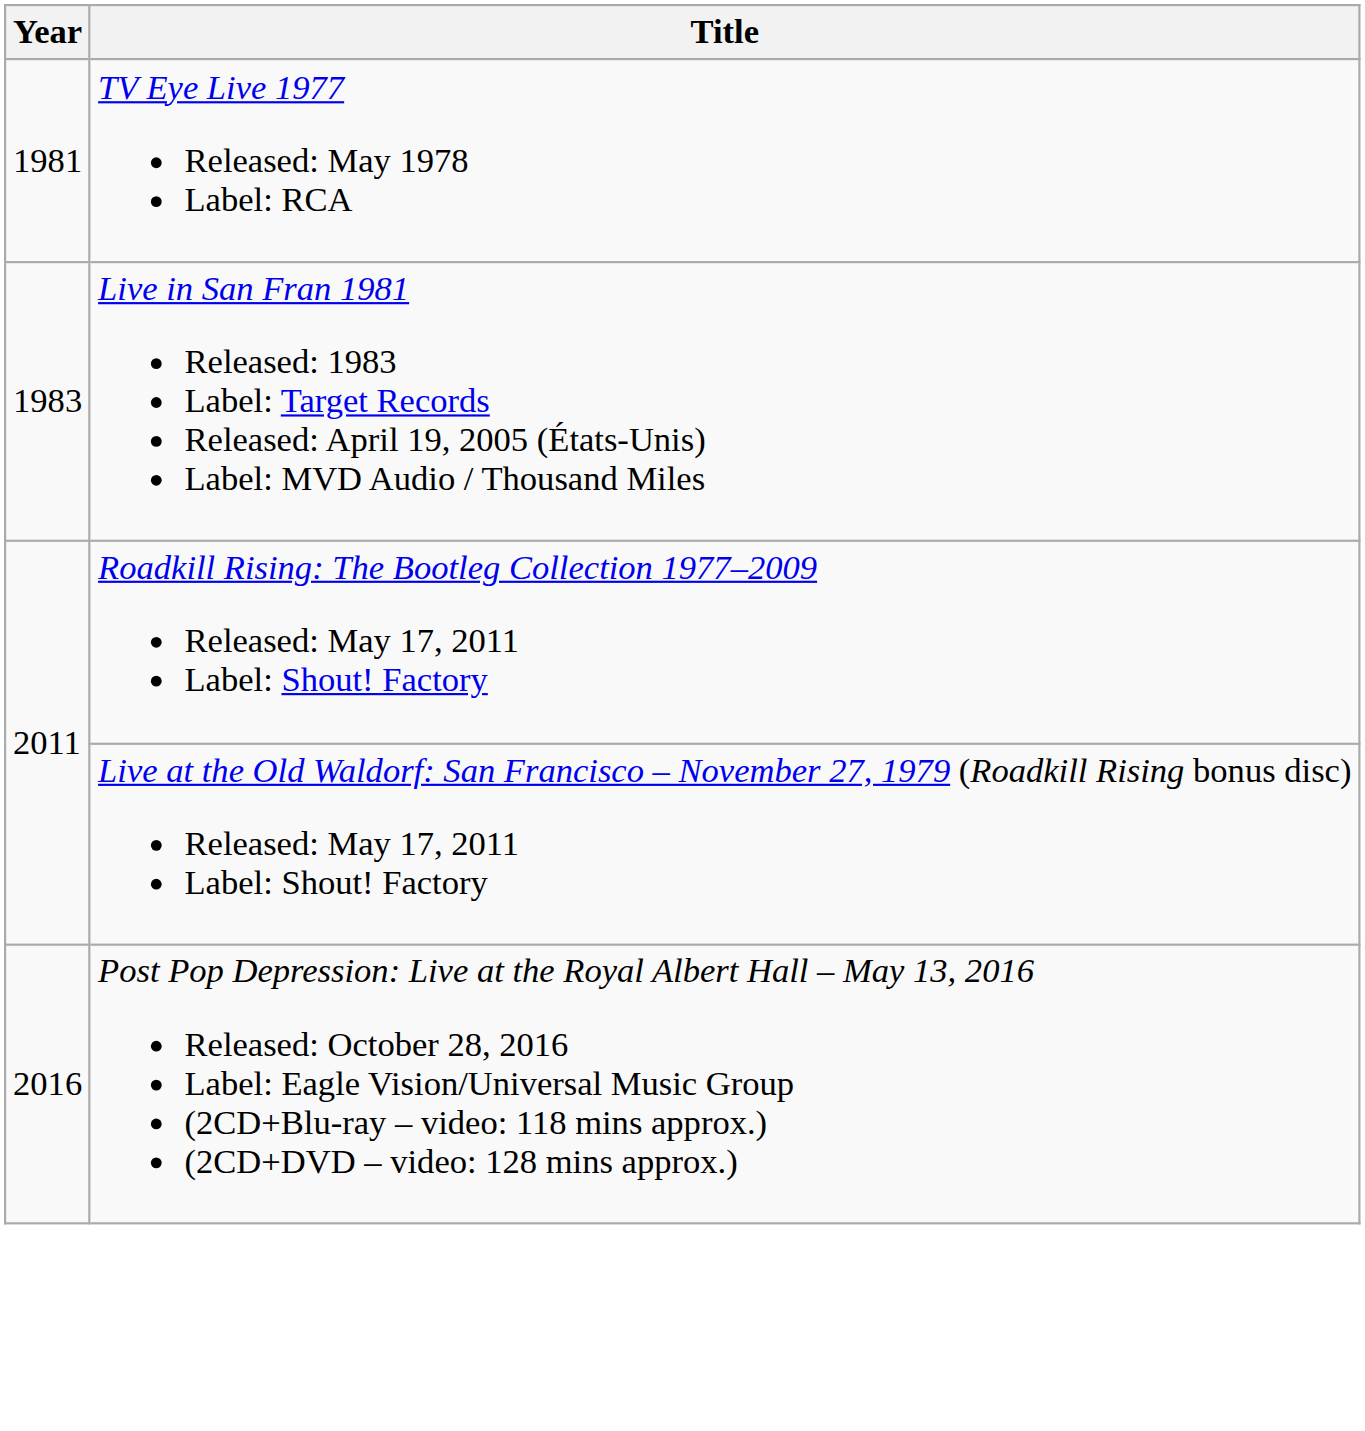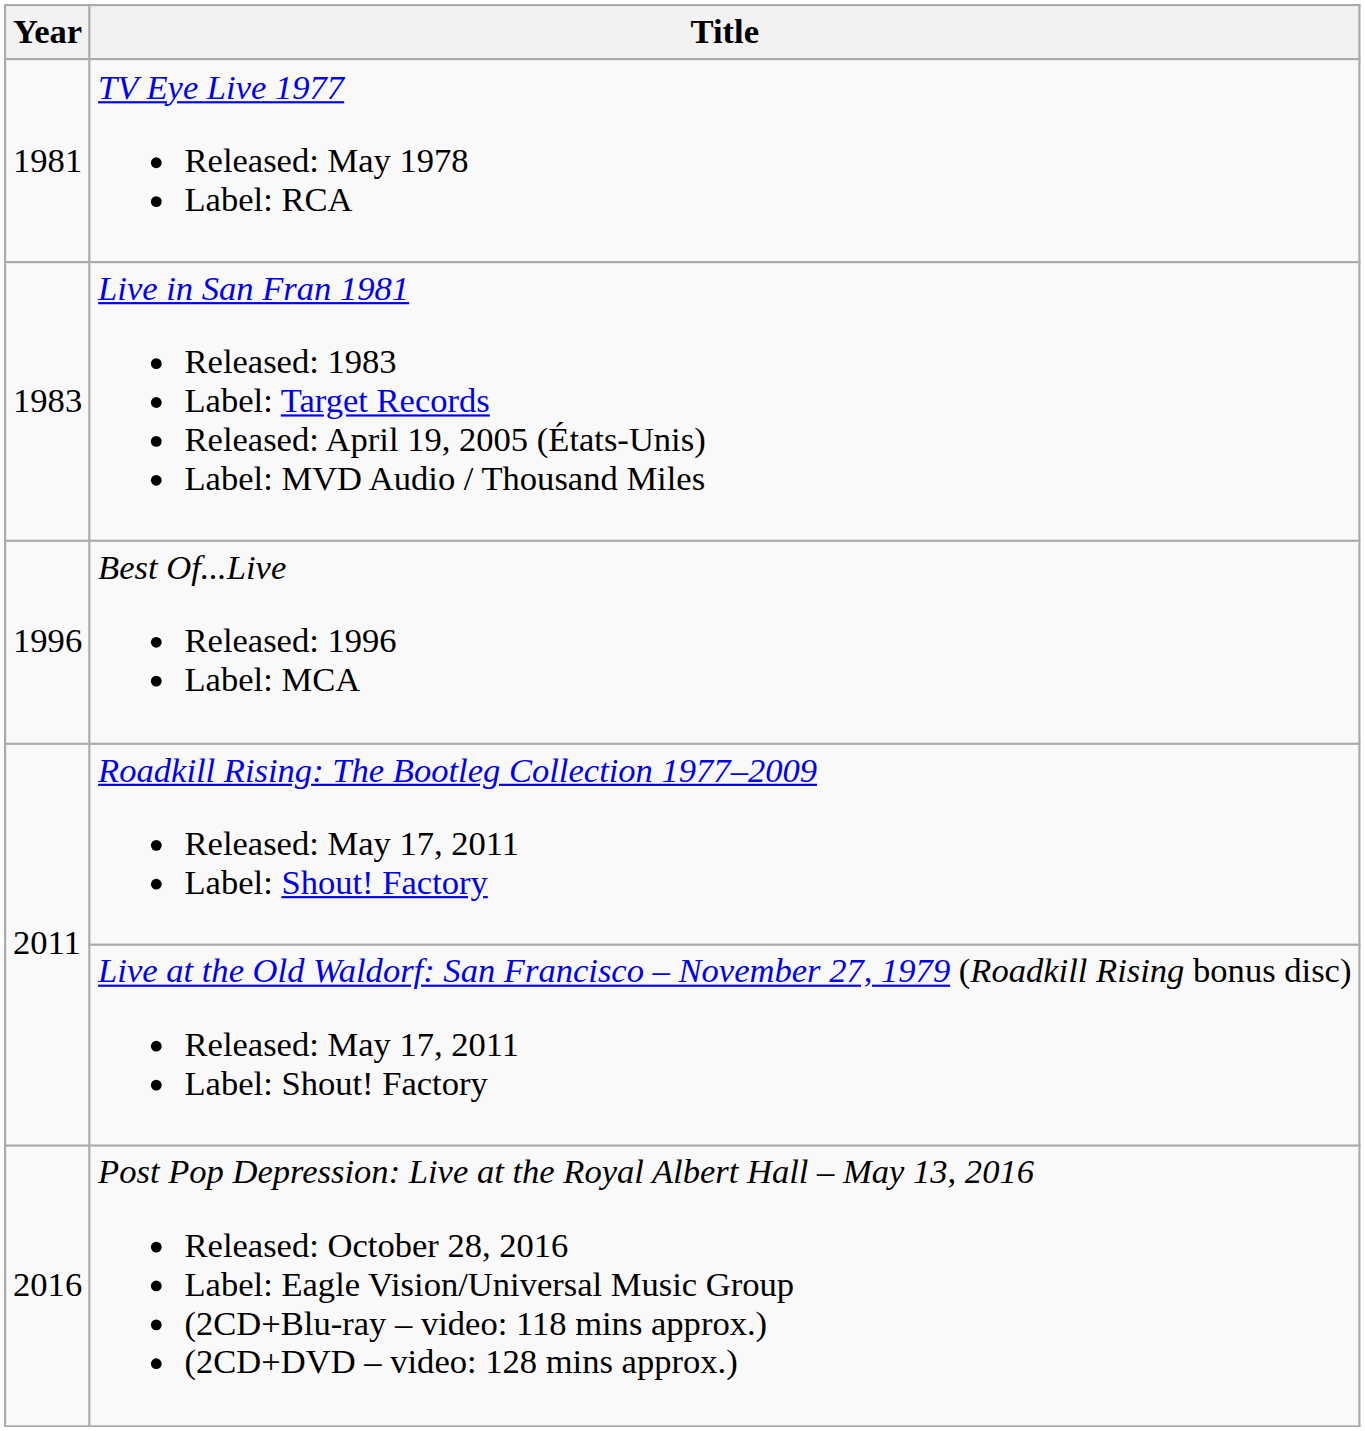 <table class="wikitable">
 <tr>
 <th rowspan="1">Year</th>
 <th rowspan="1">Title</th>
 </tr>
 <tr>
 <td>1981</td>
 <td><em><a href='#'>TV Eye Live 1977</a></em><br><ul><li>Released: May 1978</li><li>Label: RCA</li></ul></td>
 </tr>
 <tr>
 <td>1983</td>
 <td><em><a href='#'>Live in San Fran 1981</a></em><br><ul><li>Released: 1983</li><li>Label: <a href='#'>Target Records</a></li><li>Released: April 19, 2005 (États-Unis)</li><li>Label: MVD Audio  / Thousand Miles</li></ul></td>
 </tr>
 <tr>
+<td>1996</td>
+<td><em>Best Of...Live</em><br><ul><li>Released: 1996</li><li>Label: MCA</li></ul></td>
+</tr>
+<tr>
 <td rowspan="2">2011</td>
 <td><em><a href='#'>Roadkill Rising: The Bootleg Collection 1977–2009</a></em><br><ul><li>Released: May 17, 2011</li><li>Label: <a href='#'>Shout! Factory</a></li></ul></td>
 </tr>
 <tr>
 <td><em><a href='#'>Live at the Old Waldorf: San Francisco – November 27, 1979</a></em> (<em>Roadkill Rising</em> bonus disc)<br><ul><li>Released: May 17, 2011</li><li>Label: Shout! Factory</li></ul></td>
 </tr>
 <tr>
 <td>2016</td>
 <td><em>Post Pop Depression: Live at the Royal Albert Hall – May 13, 2016</em><br><ul><li>Released: October 28, 2016</li><li>Label: Eagle Vision/Universal Music Group</li><li>(2CD+Blu-ray – video: 118 mins approx.)</li><li>(2CD+DVD – video: 128 mins approx.)</li></ul></td>
 </tr>
 </table>
